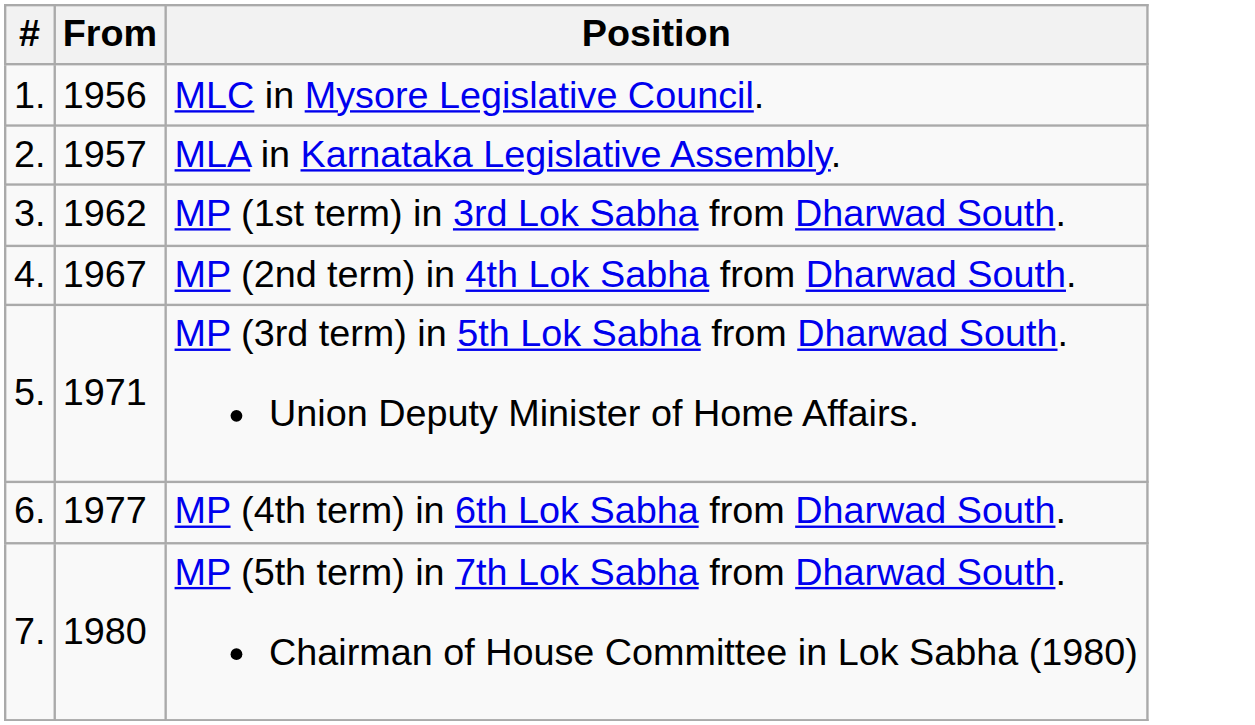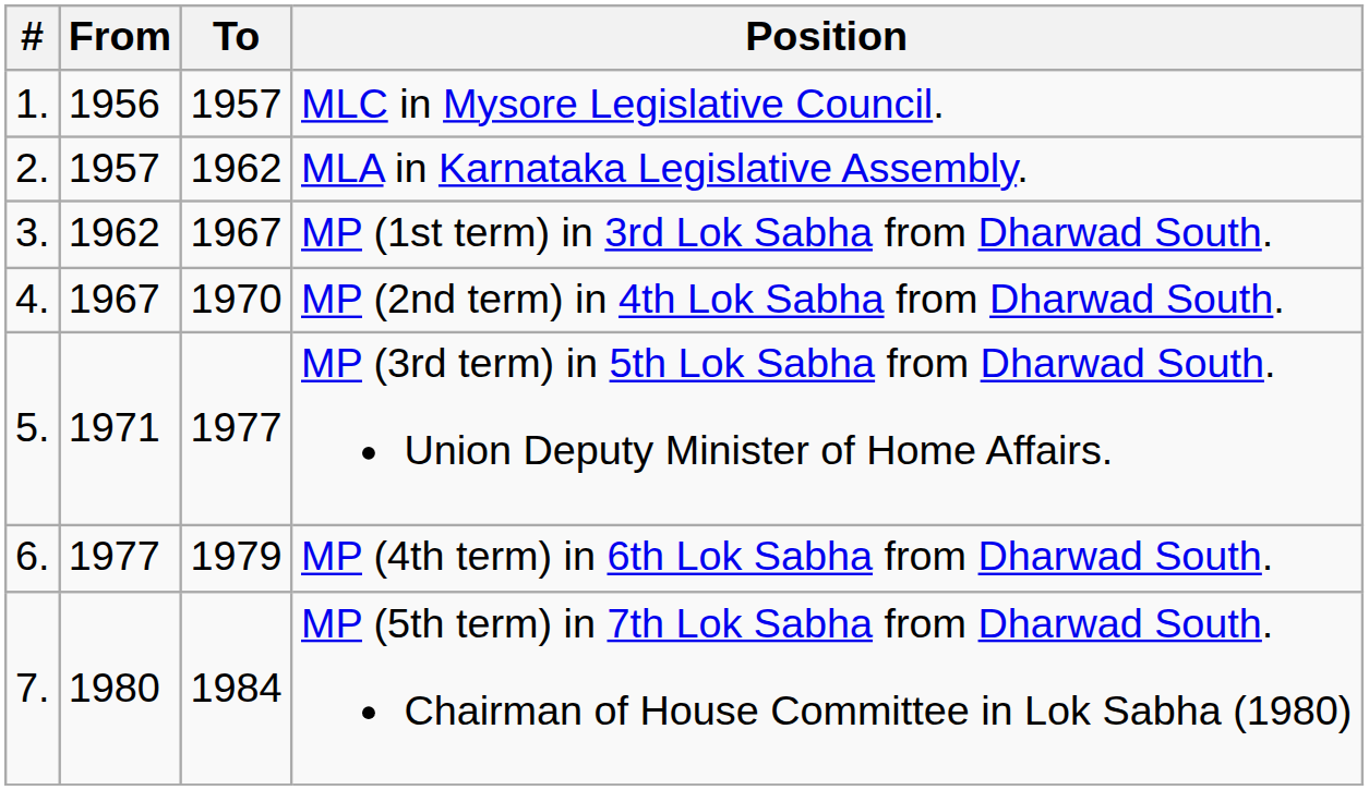 <table class="wikitable">
 <tr>
 <th>#</th>
 <th>From</th>
+<th>To</th>
 <th>Position</th>
 </tr>
 <tr>
 <td>1.</td>
 <td>1956</td>
+<td>1957</td>
 <td><a href='#'>MLC</a> in <a href='#'>Mysore Legislative Council</a>.</td>
 </tr>
 <tr>
 <td>2.</td>
 <td>1957</td>
+<td>1962</td>
 <td><a href='#'>MLA</a> in <a href='#'>Karnataka Legislative Assembly</a>.</td>
 </tr>
 <tr>
 <td>3.</td>
 <td>1962</td>
+<td>1967</td>
 <td><a href='#'>MP</a> (1st term) in <a href='#'>3rd Lok Sabha</a> from <a href='#'>Dharwad South</a>.</td>
 </tr>
 <tr>
 <td>4.</td>
 <td>1967</td>
+<td>1970</td>
 <td><a href='#'>MP</a> (2nd term) in <a href='#'>4th Lok Sabha</a> from <a href='#'>Dharwad South</a>.</td>
 </tr>
 <tr>
 <td>5.</td>
 <td>1971</td>
+<td>1977</td>
 <td><a href='#'>MP</a> (3rd term) in <a href='#'>5th Lok Sabha</a> from <a href='#'>Dharwad South</a>.<br><ul><li>Union Deputy Minister of Home Affairs.</li></ul></td>
 </tr>
 <tr>
 <td>6.</td>
 <td>1977</td>
+<td>1979</td>
 <td><a href='#'>MP</a> (4th term) in <a href='#'>6th Lok Sabha</a> from <a href='#'>Dharwad South</a>.</td>
 </tr>
 <tr>
 <td>7.</td>
 <td>1980</td>
+<td>1984</td>
 <td><a href='#'>MP</a> (5th term) in <a href='#'>7th Lok Sabha</a> from <a href='#'>Dharwad South</a>.<br><ul><li>Chairman of House Committee in Lok Sabha (1980)</li></ul></td>
 </tr>
 </table>
